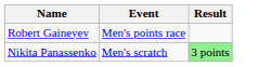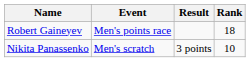 <table class="wikitable sortable">
 <tr>
 <th>Name</th>
 <th>Event</th>
 <th>Result</th>
+<th>Rank</th>
 </tr>
 <tr>
 <td><a href='#'>Robert Gaineyev</a></td>
 <td><a href='#'>Men's points race</a></td>
 <td></td>
+<td align=center>18</td>
 </tr>
 <tr>
 <td><a href='#'>Nikita Panassenko</a></td>
 <td><a href='#'>Men's scratch</a></td>
-<td style="background: lightgreen;">3 points</td>
+<td>3 points</td>
+<td align=center>10</td>
 </tr>
 </table>
